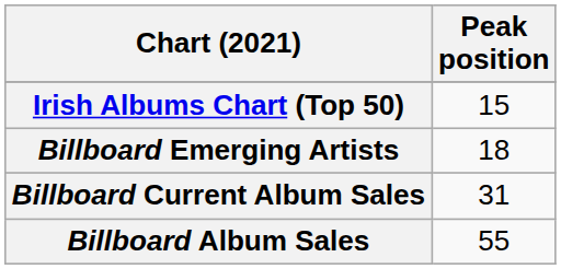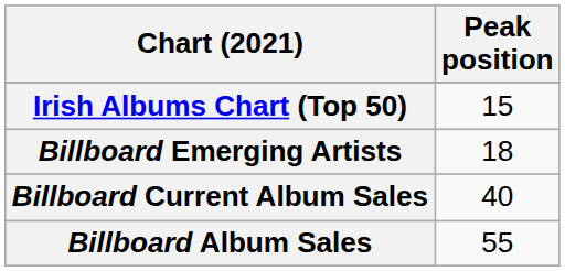 <table class="wikitable sortable plainrowheaders" style="text-align:center">
 <tr>
 <th scope="col">Chart (2021)</th>
 <th scope="col">Peak<br>position</th>
 </tr>
 <tr>
 </tr>
 <tr>
 </tr>
 <tr>
 </tr>
 <tr>
 </tr>
 <tr>
 <th scope="row"><a href='#'>Irish Albums Chart</a> (Top 50)</th>
 <td style="text-align:center;">15</td>
 </tr>
 <tr>
 <th scope="row"><em>Billboard</em> Emerging Artists</th>
 <td style="text-align:center;">18</td>
 </tr>
 <tr>
 <th scope="row"><em>Billboard</em> Current Album Sales</th>
-<td style="text-align:center;">31</td>
+<td style="text-align:center;">40</td>
 </tr>
 <tr>
 <th scope="row"><em>Billboard</em> Album Sales</th>
 <td style="text-align:center;">55</td>
 </tr>
 </table>
